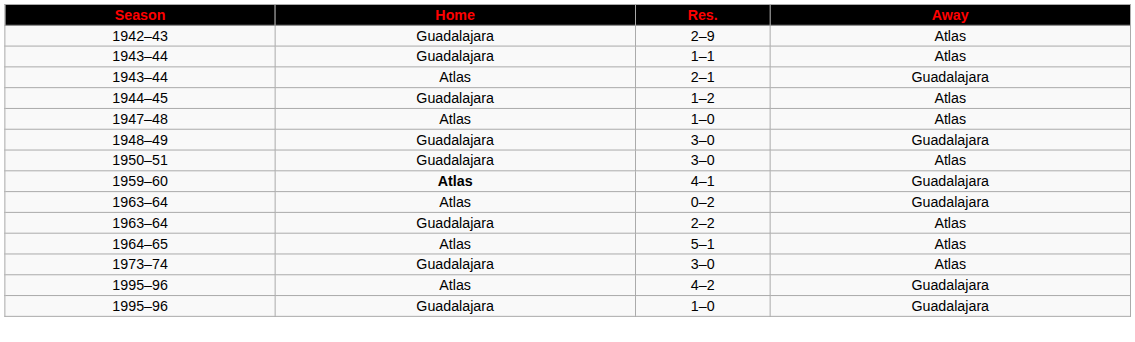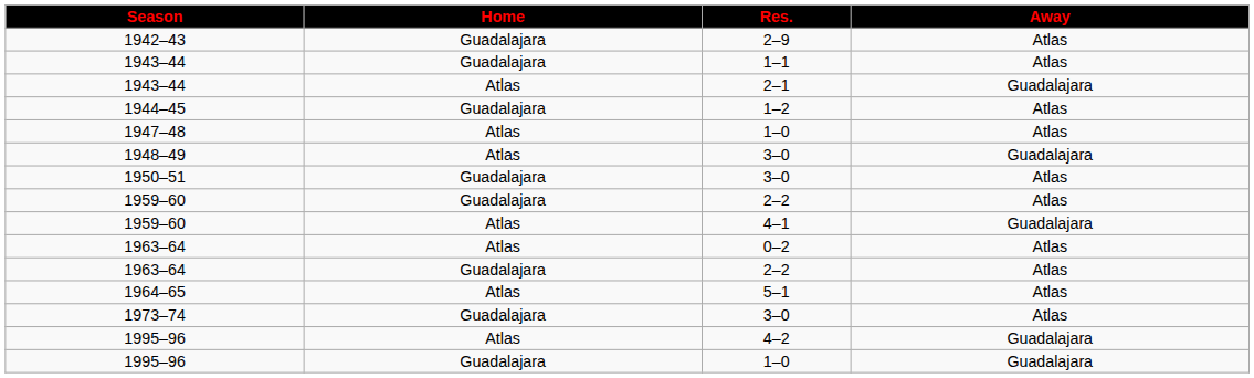 <table align=center border=1 width=90% cellpadding="2" cellspacing="0" style="background: #f9f9f9; border: 1px #aaa solid; border-collapse: collapse; font-size: 90%; text-align: center;">
 <tr align=center bgcolor=#000000 style="color:red;">
 <th width=12%>Season</th>
 <th width=16%>Home</th>
 <th width=6%>Res.</th>
 <th width=16%>Away</th>
 </tr>
 <tr>
 <td>1942–43</td>
 <td>Guadalajara</td>
 <td>2–9</td>
 <td>Atlas</td>
 </tr>
 <tr>
 <td>1943–44</td>
 <td>Guadalajara</td>
 <td>1–1</td>
 <td>Atlas</td>
 </tr>
 <tr>
 <td>1943–44</td>
 <td>Atlas</td>
 <td>2–1</td>
 <td>Guadalajara</td>
 </tr>
 <tr>
 <td>1944–45</td>
 <td>Guadalajara</td>
 <td>1–2</td>
 <td>Atlas</td>
 </tr>
 <tr>
 <td>1947–48</td>
 <td>Atlas</td>
 <td>1–0</td>
 <td>Atlas</td>
 </tr>
 <tr>
 <td>1948–49</td>
-<td>Guadalajara</td>
+<td>Atlas</td>
 <td>3–0</td>
 <td>Guadalajara</td>
 </tr>
 <tr>
 <td>1950–51</td>
 <td>Guadalajara</td>
 <td>3–0</td>
 <td>Atlas</td>
 </tr>
 <tr>
 <td>1959–60</td>
-<td><strong>Atlas</strong></td>
+<td>Guadalajara</td>
+<td>2–2</td>
+<td>Atlas</td>
+</tr>
+<tr>
+<td>1959–60</td>
+<td>Atlas</td>
 <td>4–1</td>
 <td>Guadalajara</td>
 </tr>
 <tr>
 <td>1963–64</td>
 <td>Atlas</td>
 <td>0–2</td>
-<td>Guadalajara</td>
+<td>Atlas</td>
 </tr>
 <tr>
 <td>1963–64</td>
 <td>Guadalajara</td>
 <td>2–2</td>
 <td>Atlas</td>
 </tr>
 <tr>
 <td>1964–65</td>
 <td>Atlas</td>
 <td>5–1</td>
 <td>Atlas</td>
 </tr>
 <tr>
 <td>1973–74</td>
 <td>Guadalajara</td>
 <td>3–0</td>
 <td>Atlas</td>
 </tr>
 <tr>
 <td>1995–96</td>
 <td>Atlas</td>
 <td>4–2</td>
 <td>Guadalajara</td>
 </tr>
 <tr>
 <td>1995–96</td>
 <td>Guadalajara</td>
 <td>1–0</td>
 <td>Guadalajara</td>
 </tr>
 </table>
